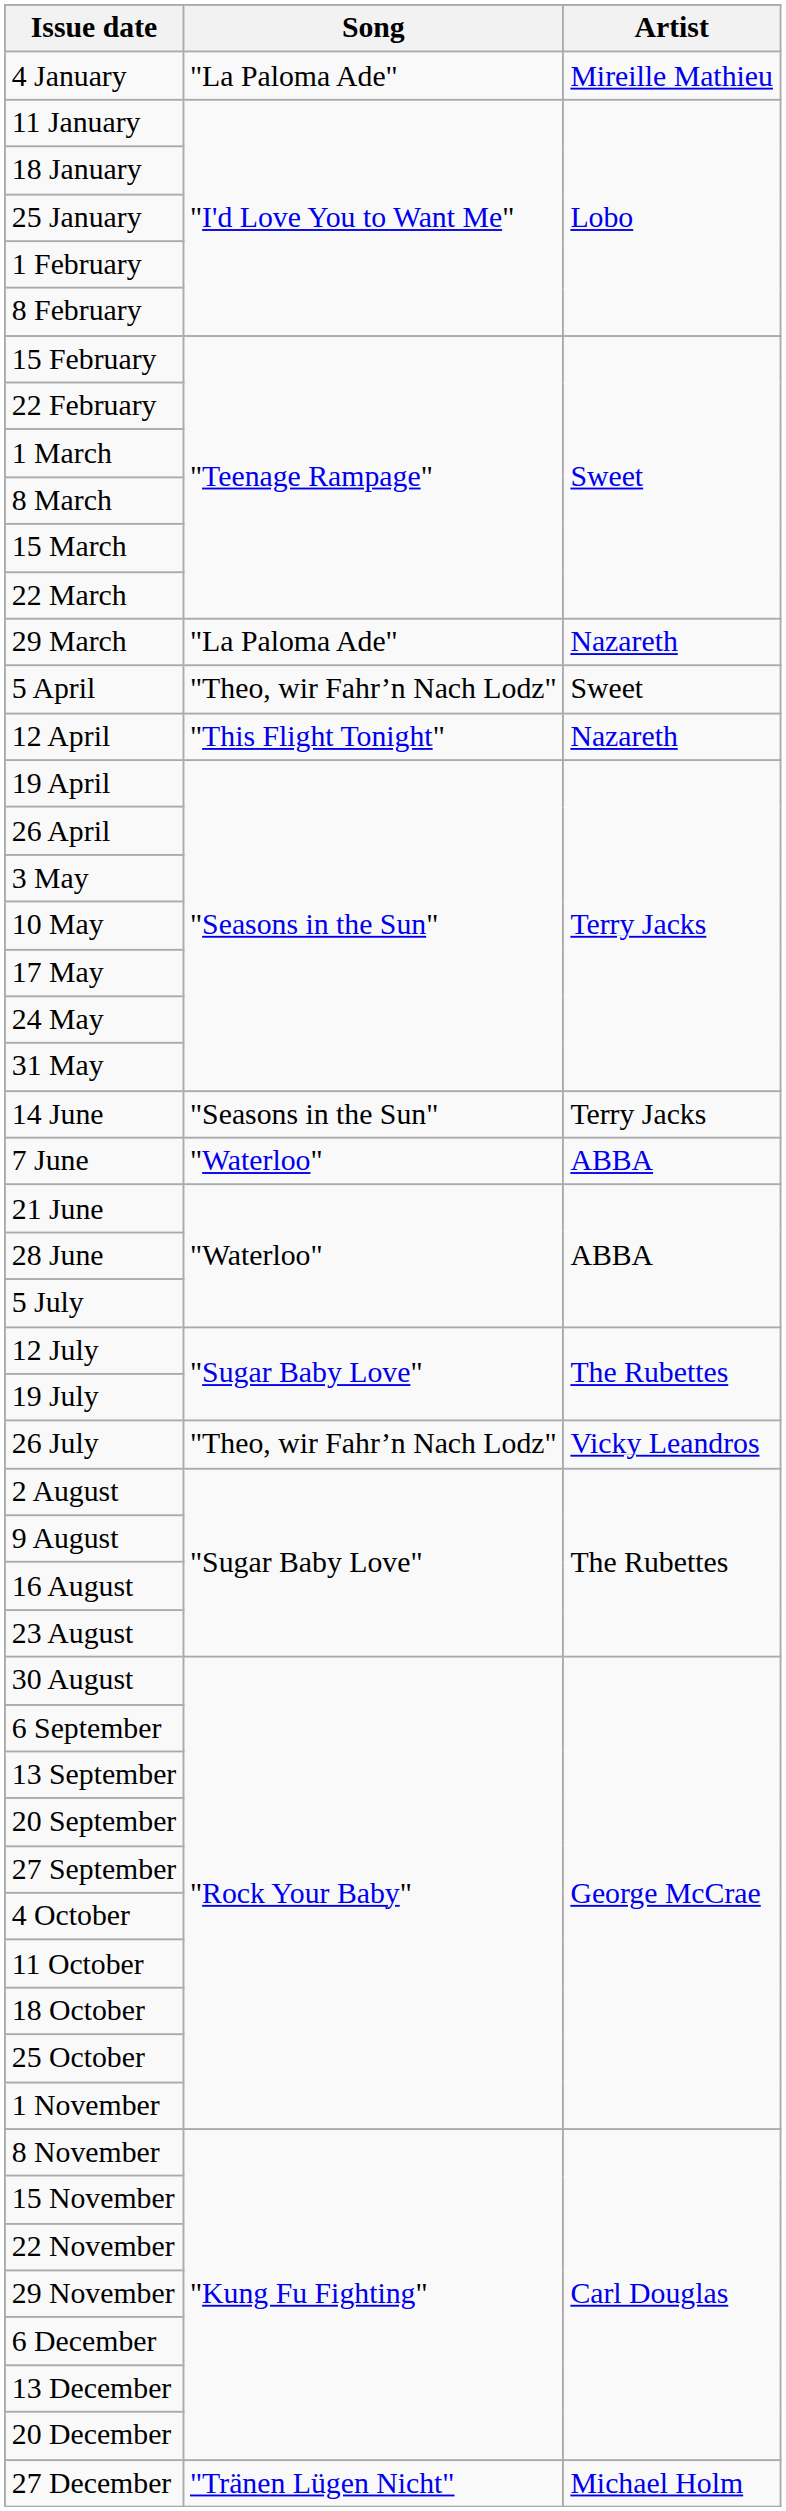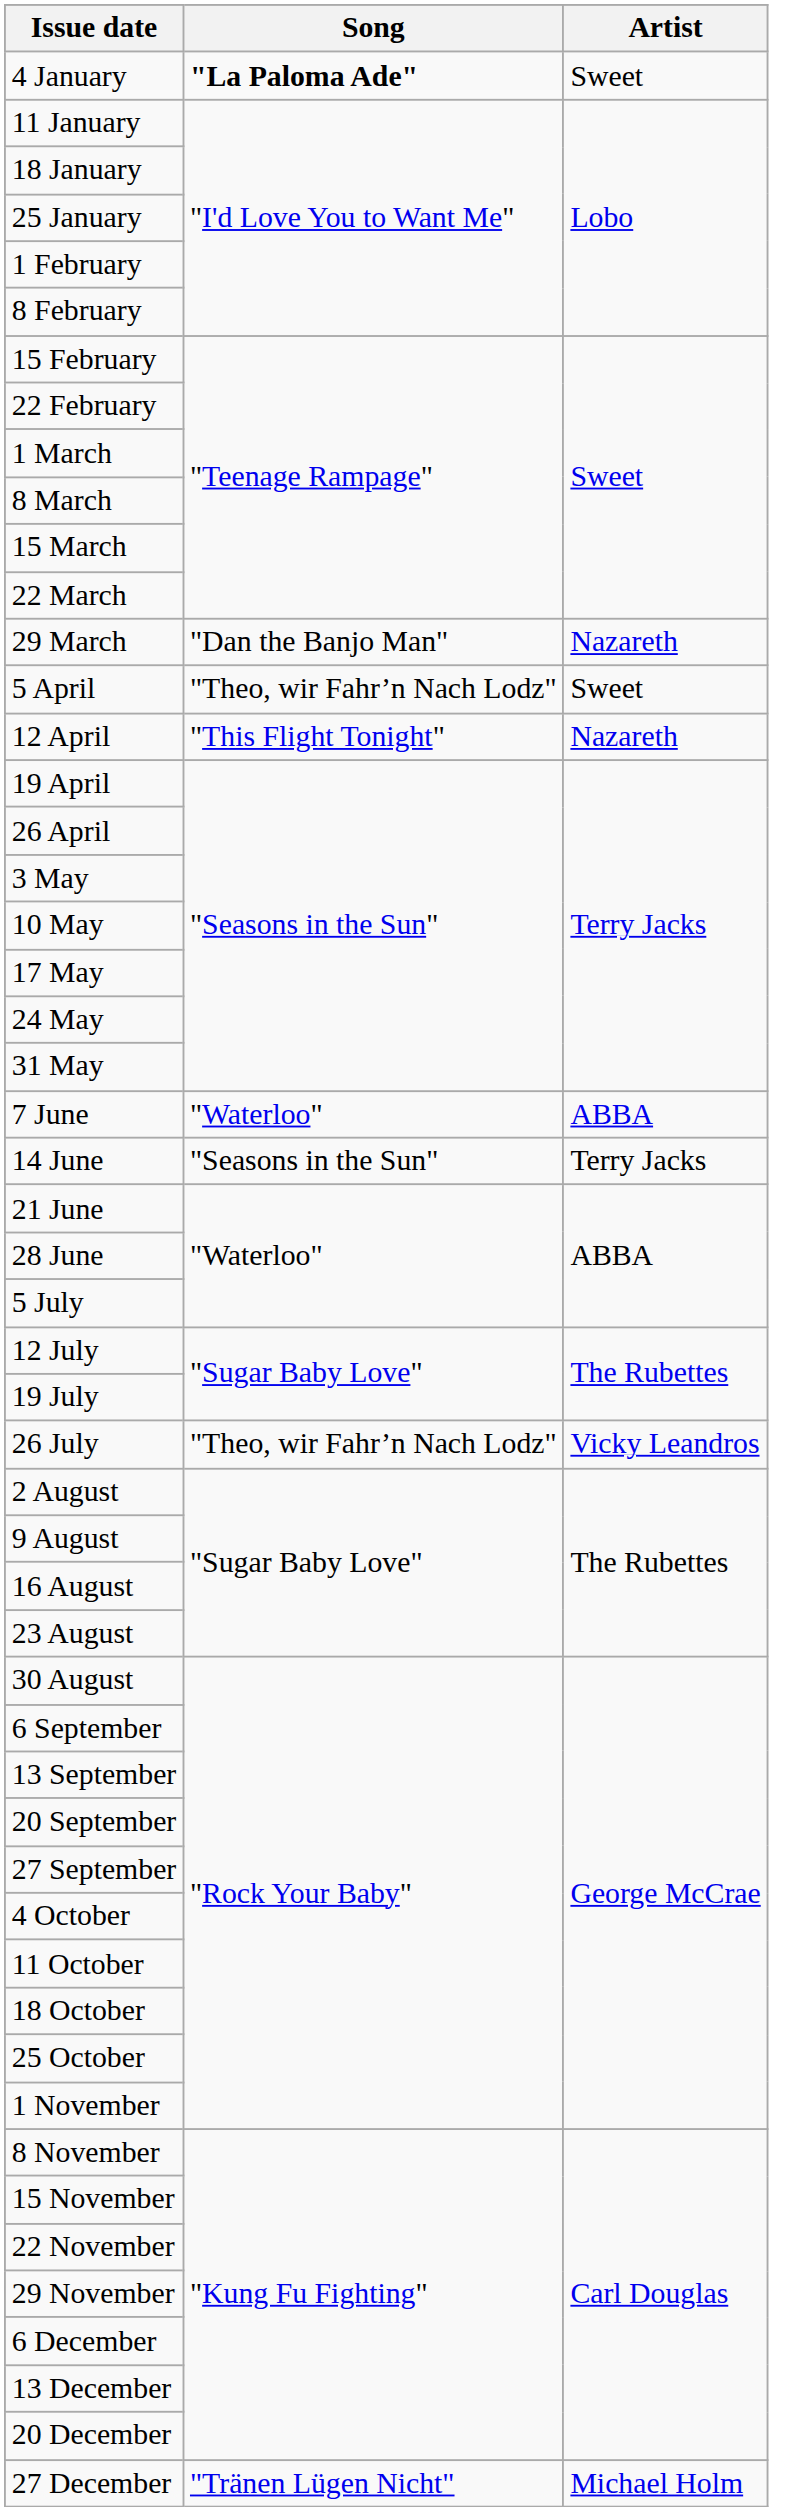 <table class="sortable wikitable">
 <tr>
 <th>Issue date</th>
 <th>Song</th>
 <th>Artist</th>
 </tr>
 <tr>
 <td>4 January</td>
-<td>"La Paloma Ade"</td>
-<td><a href='#'>Mireille Mathieu</a></td>
+<td><strong>"La Paloma Ade"</strong></td>
+<td>Sweet</td>
 </tr>
 <tr>
 <td>11 January</td>
 <td rowspan="5">"<a href='#'>I'd Love You to Want Me</a>"</td>
 <td rowspan="5"><a href='#'>Lobo</a></td>
 </tr>
 <tr>
 <td>18 January</td>
 </tr>
 <tr>
 <td>25 January</td>
 </tr>
 <tr>
 <td>1 February</td>
 </tr>
 <tr>
 <td>8 February</td>
 </tr>
 <tr>
 <td>15 February</td>
 <td rowspan="6">"<a href='#'>Teenage Rampage</a>"</td>
 <td rowspan="6"><a href='#'>Sweet</a></td>
 </tr>
 <tr>
 <td>22 February</td>
 </tr>
 <tr>
 <td>1 March</td>
 </tr>
 <tr>
 <td>8 March</td>
 </tr>
 <tr>
 <td>15 March</td>
 </tr>
 <tr>
 <td>22 March</td>
 </tr>
 <tr>
 <td>29 March</td>
-<td>"La Paloma Ade"</td>
+<td>"Dan the Banjo Man"</td>
 <td><a href='#'>Nazareth</a></td>
 </tr>
 <tr>
 <td>5 April</td>
 <td>"Theo, wir Fahr’n Nach Lodz"</td>
 <td>Sweet</td>
 </tr>
 <tr>
 <td>12 April</td>
 <td>"<a href='#'>This Flight Tonight</a>"</td>
 <td><a href='#'>Nazareth</a></td>
 </tr>
 <tr>
 <td>19 April</td>
 <td rowspan="7">"<a href='#'>Seasons in the Sun</a>"</td>
 <td rowspan="7"><a href='#'>Terry Jacks</a></td>
 </tr>
 <tr>
 <td>26 April</td>
 </tr>
 <tr>
 <td>3 May</td>
 </tr>
 <tr>
 <td>10 May</td>
 </tr>
 <tr>
 <td>17 May</td>
 </tr>
 <tr>
 <td>24 May</td>
 </tr>
 <tr>
 <td>31 May</td>
 </tr>
 <tr>
+<td>7 June</td>
+<td>"<a href='#'>Waterloo</a>"</td>
+<td><a href='#'>ABBA</a></td>
+</tr>
+<tr>
 <td>14 June</td>
 <td>"Seasons in the Sun"</td>
 <td>Terry Jacks</td>
-</tr>
-<tr>
-<td>7 June</td>
-<td>"<a href='#'>Waterloo</a>"</td>
-<td><a href='#'>ABBA</a></td>
 </tr>
 <tr>
 <td>21 June</td>
 <td rowspan="3">"Waterloo"</td>
 <td rowspan="3">ABBA</td>
 </tr>
 <tr>
 <td>28 June</td>
 </tr>
 <tr>
 <td>5 July</td>
 </tr>
 <tr>
 <td>12 July</td>
 <td rowspan="2">"<a href='#'>Sugar Baby Love</a>"</td>
 <td rowspan="2"><a href='#'>The Rubettes</a></td>
 </tr>
 <tr>
 <td>19 July</td>
 </tr>
 <tr>
 <td>26 July</td>
 <td>"Theo, wir Fahr’n Nach Lodz"</td>
 <td><a href='#'>Vicky Leandros</a></td>
 </tr>
 <tr>
 <td>2 August</td>
 <td rowspan="4">"Sugar Baby Love"</td>
 <td rowspan="4">The Rubettes</td>
 </tr>
 <tr>
 <td>9 August</td>
 </tr>
 <tr>
 <td>16 August</td>
 </tr>
 <tr>
 <td>23 August</td>
 </tr>
 <tr>
 <td>30 August</td>
 <td rowspan="10">"<a href='#'>Rock Your Baby</a>"</td>
 <td rowspan="10"><a href='#'>George McCrae</a></td>
 </tr>
 <tr>
 <td>6 September</td>
 </tr>
 <tr>
 <td>13 September</td>
 </tr>
 <tr>
 <td>20 September</td>
 </tr>
 <tr>
 <td>27 September</td>
 </tr>
 <tr>
 <td>4 October</td>
 </tr>
 <tr>
 <td>11 October</td>
 </tr>
 <tr>
 <td>18 October</td>
 </tr>
 <tr>
 <td>25 October</td>
 </tr>
 <tr>
 <td>1 November</td>
 </tr>
 <tr>
 <td>8 November</td>
 <td rowspan="7">"<a href='#'>Kung Fu Fighting</a>"</td>
 <td rowspan="7"><a href='#'>Carl Douglas</a></td>
 </tr>
 <tr>
 <td>15 November</td>
 </tr>
 <tr>
 <td>22 November</td>
 </tr>
 <tr>
 <td>29 November</td>
 </tr>
 <tr>
 <td>6 December</td>
 </tr>
 <tr>
 <td>13 December</td>
 </tr>
 <tr>
 <td>20 December</td>
 </tr>
 <tr>
 <td>27 December</td>
 <td><a href='#'>"Tränen Lügen Nicht"</a></td>
 <td><a href='#'>Michael Holm</a></td>
 </tr>
 </table>
